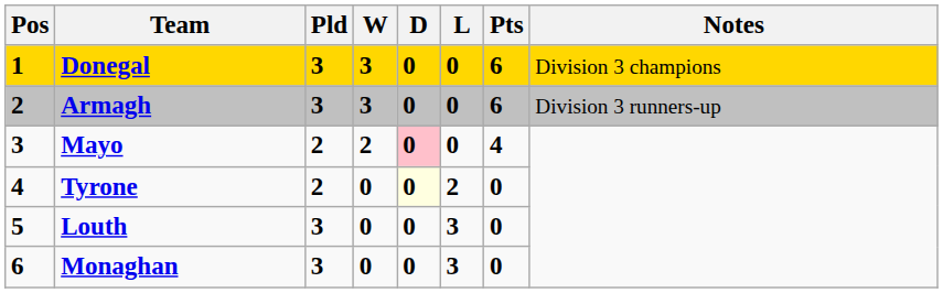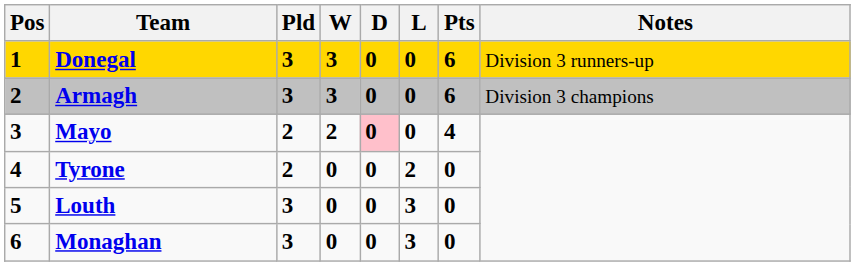 <table class="wikitable" style="text-align: centre;">
 <tr>
 <th width=20>Pos</th>
 <th width=150>Team</th>
 <th width=20>Pld</th>
 <th width=20>W</th>
 <th width=20>D</th>
 <th width=20>L</th>
 <th width=20>Pts</th>
 <th width=250>Notes</th>
 </tr>
 <tr style="background:gold;">
 <td><strong>1</strong></td>
 <td align=left><strong> <a href='#'>Donegal</a> </strong></td>
 <td><strong>3</strong></td>
 <td><strong>3</strong></td>
 <td><strong>0</strong></td>
 <td><strong>0</strong></td>
 <td><strong>6</strong></td>
-<td><small> Division 3 champions</small></td>
+<td><small> Division 3 runners-up</small></td>
 </tr>
 <tr style="background:silver;">
 <td><strong>2</strong></td>
 <td align=left><strong> <a href='#'>Armagh</a> </strong></td>
 <td><strong>3</strong></td>
 <td><strong>3</strong></td>
 <td><strong>0</strong></td>
 <td><strong>0</strong></td>
 <td><strong>6</strong></td>
-<td><small> Division 3 runners-up</small></td>
+<td><small> Division 3 champions</small></td>
 </tr>
 <tr style>
 <td><strong>3</strong></td>
 <td align=left><strong> <a href='#'>Mayo</a> </strong></td>
 <td><strong>2</strong></td>
 <td><strong>2</strong></td>
 <td style="background: pink;"><strong>0</strong></td>
 <td><strong>0</strong></td>
 <td><strong>4</strong></td>
 </tr>
 <tr style>
 <td><strong>4</strong></td>
 <td align=left><strong> <a href='#'>Tyrone</a> </strong></td>
 <td><strong>2</strong></td>
 <td><strong>0</strong></td>
-<td style="background: lightyellow;"><strong>0</strong></td>
+<td><strong>0</strong></td>
 <td><strong>2</strong></td>
 <td><strong>0</strong></td>
 </tr>
 <tr style>
 <td><strong>5</strong></td>
 <td align=left><strong> <a href='#'>Louth</a> </strong></td>
 <td><strong>3</strong></td>
 <td><strong>0</strong></td>
 <td><strong>0</strong></td>
 <td><strong>3</strong></td>
 <td><strong>0</strong></td>
 </tr>
 <tr style>
 <td><strong>6</strong></td>
 <td align=left><strong> <a href='#'>Monaghan</a> </strong></td>
 <td><strong>3</strong></td>
 <td><strong>0</strong></td>
 <td><strong>0</strong></td>
 <td><strong>3</strong></td>
 <td><strong>0</strong></td>
 </tr>
 </table>
